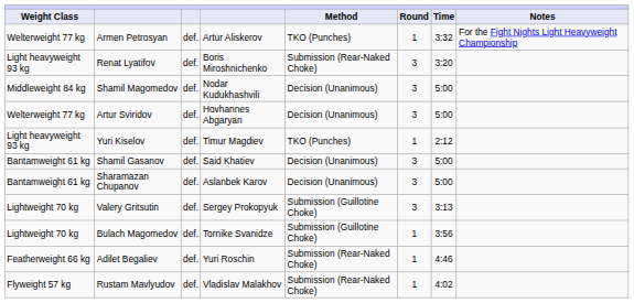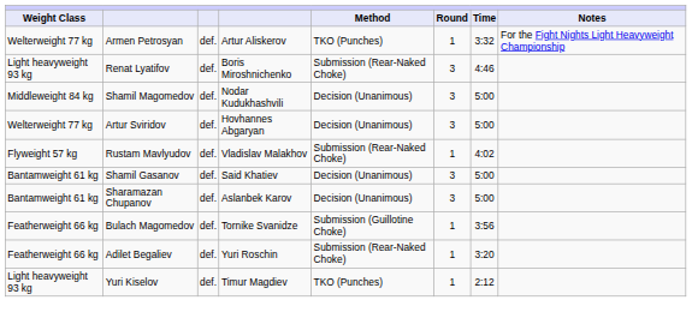 <table class="wikitable" style="font-size: 80%;">
 <tr>
 <th colspan="8" style="background-color: #ccf; color: #000080; text-align: center;"><strong></strong></th>
 </tr>
 <tr>
 <th colspan="1" style="background-color: #E6E8FA; color: #000000; text-align: center;">Weight Class</th>
 <th colspan="1" style="background-color: #E6E8FA; color: #000000; text-align: center;"></th>
 <th colspan="1" style="background-color: #E6E8FA; color: #000000; text-align: center;"></th>
 <th colspan="1" style="background-color: #E6E8FA; color: #000000; text-align: center;"></th>
 <th colspan="1" style="background-color: #E6E8FA; color: #000000; text-align: center;">Method</th>
 <th colspan="1" style="background-color: #E6E8FA; color: #000000; text-align: center;">Round</th>
 <th colspan="1" style="background-color: #E6E8FA; color: #000000; text-align: center;">Time</th>
 <th colspan="1" style="background-color: #E6E8FA; color: #000000; text-align: center;">Notes</th>
 </tr>
 <tr>
 <td>Welterweight 77 kg</td>
 <td> Armen Petrosyan</td>
 <td align=center>def.</td>
 <td> Artur Aliskerov</td>
 <td>TKO (Punches)</td>
 <td align=center>1</td>
 <td align=center>3:32</td>
 <td>For the <a href='#'>Fight Nights Light Heavyweight Championship</a></td>
 </tr>
 <tr>
 <td>Light heavyweight 93 kg</td>
 <td> Renat Lyatifov</td>
 <td align=center>def.</td>
 <td> Boris Miroshnichenko</td>
 <td>Submission (Rear-Naked Choke)</td>
 <td align=center>3</td>
-<td align=center>3:20</td>
+<td align=center>4:46</td>
 <td></td>
 </tr>
 <tr>
 <td>Middleweight 84 kg</td>
 <td> Shamil Magomedov</td>
 <td align=center>def.</td>
 <td> Nodar Kudukhashvili</td>
 <td>Decision (Unanimous)</td>
 <td align=center>3</td>
 <td align=center>5:00</td>
 <td></td>
 </tr>
 <tr>
 <td>Welterweight 77 kg</td>
 <td> Artur Sviridov</td>
 <td align=center>def.</td>
 <td> Hovhannes Abgaryan</td>
 <td>Decision (Unanimous)</td>
 <td align=center>3</td>
 <td align=center>5:00</td>
 <td></td>
 </tr>
 <tr>
-<td>Light heavyweight 93 kg</td>
-<td> Yuri Kiselov</td>
+<td>Flyweight 57 kg</td>
+<td> Rustam Mavlyudov</td>
 <td align=center>def.</td>
-<td> Timur Magdiev</td>
-<td>TKO (Punches)</td>
+<td> Vladislav Malakhov</td>
+<td>Submission (Rear-Naked Choke)</td>
 <td align=center>1</td>
-<td align=center>2:12</td>
+<td align=center>4:02</td>
 <td></td>
 </tr>
 <tr>
 <td>Bantamweight 61 kg</td>
 <td> Shamil Gasanov</td>
 <td align=center>def.</td>
 <td> Said Khatiev</td>
 <td>Decision (Unanimous)</td>
 <td align=center>3</td>
 <td align=center>5:00</td>
 <td></td>
 </tr>
 <tr>
 <td>Bantamweight 61 kg</td>
 <td> Sharamazan Chupanov</td>
 <td align=center>def.</td>
 <td> Aslanbek Karov</td>
 <td>Decision (Unanimous)</td>
 <td align=center>3</td>
 <td align=center>5:00</td>
 <td></td>
 </tr>
 <tr>
-<td>Lightweight 70 kg</td>
-<td> Valery Gritsutin</td>
-<td align=center>def.</td>
-<td> Sergey Prokopyuk</td>
-<td>Submission (Guillotine Choke)</td>
-<td align=center>3</td>
-<td align=center>3:13</td>
-<td></td>
-</tr>
-<tr>
-<td>Lightweight 70 kg</td>
+<td>Featherweight 66 kg</td>
 <td> Bulach Magomedov</td>
 <td align=center>def.</td>
 <td> Tornike Svanidze</td>
 <td>Submission (Guillotine Choke)</td>
 <td align=center>1</td>
 <td align=center>3:56</td>
 <td></td>
 </tr>
 <tr>
 <td>Featherweight 66 kg</td>
 <td> Adilet Begaliev</td>
 <td align=center>def.</td>
 <td> Yuri Roschin</td>
 <td>Submission (Rear-Naked Choke)</td>
 <td align=center>1</td>
-<td align=center>4:46</td>
+<td align=center>3:20</td>
 <td></td>
 </tr>
 <tr>
-<td>Flyweight 57 kg</td>
-<td> Rustam Mavlyudov</td>
+<td>Light heavyweight 93 kg</td>
+<td> Yuri Kiselov</td>
 <td align=center>def.</td>
-<td> Vladislav Malakhov</td>
-<td>Submission (Rear-Naked Choke)</td>
+<td> Timur Magdiev</td>
+<td>TKO (Punches)</td>
 <td align=center>1</td>
-<td align=center>4:02</td>
+<td align=center>2:12</td>
 <td></td>
 </tr>
 </table>
